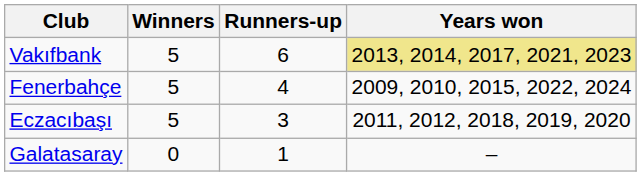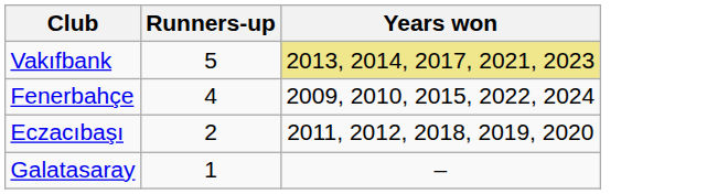 <table class="wikitable">
 <tr>
 <th align="center">Club</th>
-<th align="center">Winners</th>
 <th align="center">Runners-up</th>
 <th align="center">Years won</th>
 </tr>
 <tr>
 <td><a href='#'>Vakıfbank</a></td>
 <td align="center">5</td>
-<td align="center">6</td>
 <td align="center" style="background: khaki;">2013, 2014, 2017, 2021, 2023</td>
 </tr>
 <tr>
 <td><a href='#'>Fenerbahçe</a></td>
-<td align="center">5</td>
 <td align="center">4</td>
 <td align="center">2009, 2010, 2015, 2022, 2024</td>
 </tr>
 <tr>
 <td><a href='#'>Eczacıbaşı</a></td>
-<td align="center">5</td>
-<td align="center">3</td>
+<td align="center">2</td>
 <td align="center">2011, 2012, 2018, 2019, 2020</td>
 </tr>
 <tr>
 <td><a href='#'>Galatasaray</a></td>
-<td align="center">0</td>
 <td align="center">1</td>
 <td align="center">–</td>
 </tr>
 </table>
